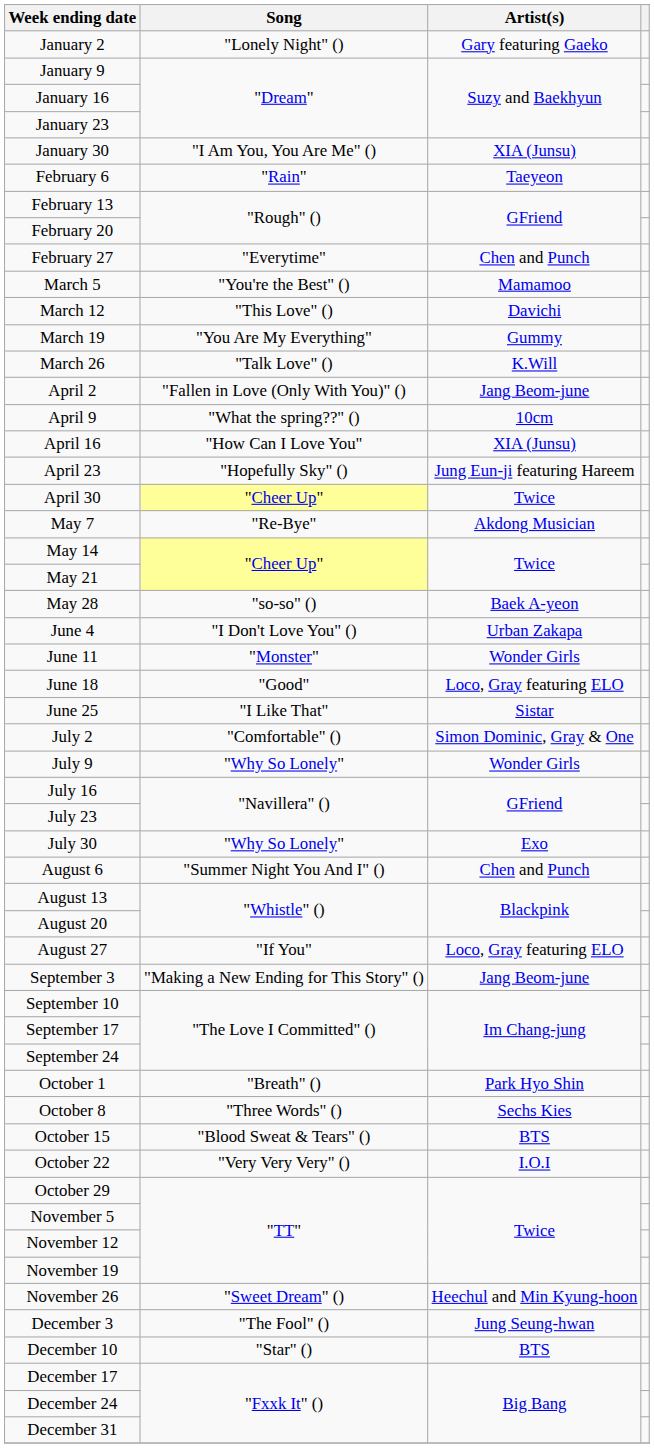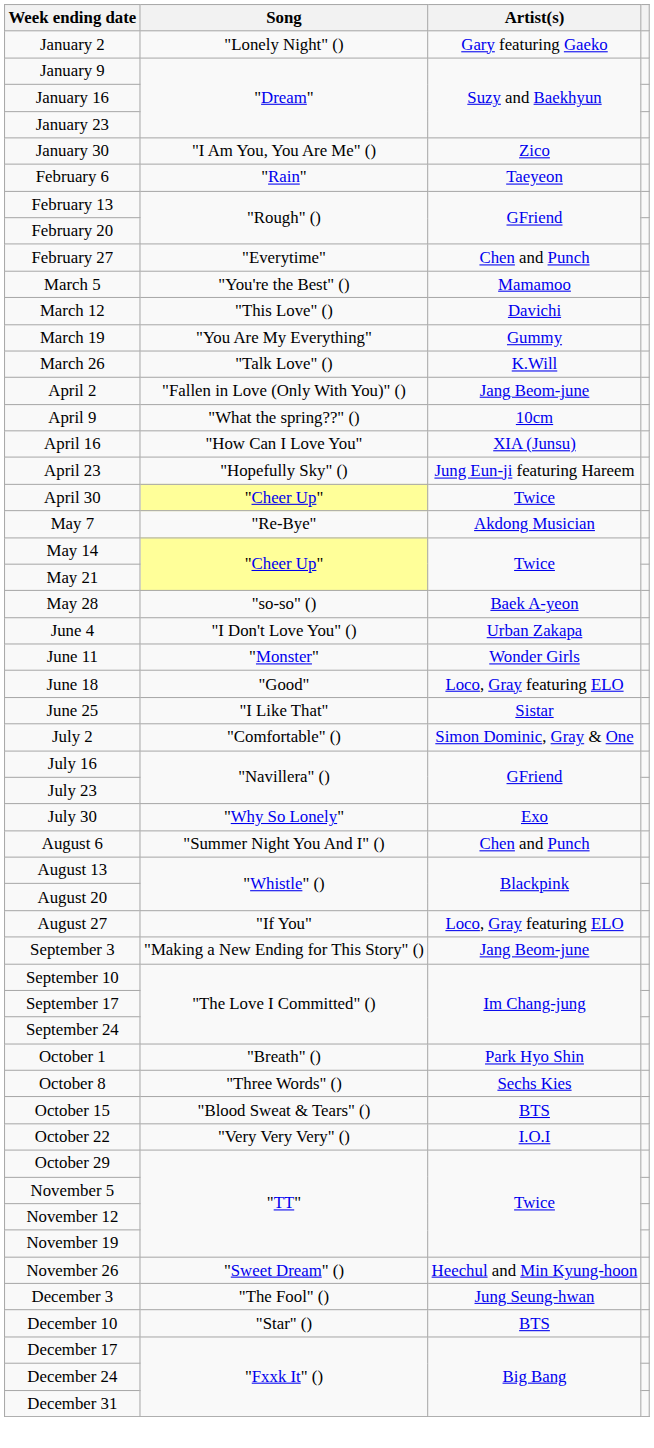 <table class="wikitable sortable plainrowheaders" style="text-align:center">
 <tr>
 <th>Week ending date</th>
 <th>Song</th>
 <th>Artist(s)</th>
 <th></th>
 </tr>
 <tr>
 <td>January 2</td>
 <td>"Lonely Night" ()</td>
 <td><a href='#'>Gary</a> featuring <a href='#'>Gaeko</a></td>
 <td></td>
 </tr>
 <tr>
 <td>January 9</td>
 <td rowspan="3">"<a href='#'>Dream</a>"</td>
 <td rowspan="3"><a href='#'>Suzy</a> and <a href='#'>Baekhyun</a></td>
 <td></td>
 </tr>
 <tr>
 <td>January 16</td>
 <td></td>
 </tr>
 <tr>
 <td>January 23</td>
 <td></td>
 </tr>
 <tr>
 <td>January 30</td>
 <td>"I Am You, You Are Me" ()</td>
-<td><a href='#'>XIA (Junsu)</a></td>
+<td><a href='#'>Zico</a></td>
 <td></td>
 </tr>
 <tr>
 <td>February 6</td>
 <td>"<a href='#'>Rain</a>"</td>
 <td><a href='#'>Taeyeon</a></td>
 <td></td>
 </tr>
 <tr>
 <td>February 13</td>
 <td rowspan="2">"Rough" ()</td>
 <td rowspan="2"><a href='#'>GFriend</a></td>
 <td></td>
 </tr>
 <tr>
 <td>February 20</td>
 <td></td>
 </tr>
 <tr>
 <td>February 27</td>
 <td>"Everytime"</td>
 <td><a href='#'>Chen</a> and <a href='#'>Punch</a></td>
 <td></td>
 </tr>
 <tr>
 <td>March 5</td>
 <td>"You're the Best" ()</td>
 <td><a href='#'>Mamamoo</a></td>
 <td></td>
 </tr>
 <tr>
 <td>March 12</td>
 <td>"This Love" ()</td>
 <td><a href='#'>Davichi</a></td>
 <td></td>
 </tr>
 <tr>
 <td>March 19</td>
 <td>"You Are My Everything"</td>
 <td><a href='#'>Gummy</a></td>
 <td></td>
 </tr>
 <tr>
 <td>March 26</td>
 <td>"Talk Love" ()</td>
 <td><a href='#'>K.Will</a></td>
 <td></td>
 </tr>
 <tr>
 <td>April 2</td>
 <td>"Fallen in Love (Only With You)" ()</td>
 <td><a href='#'>Jang Beom-june</a></td>
 <td></td>
 </tr>
 <tr>
 <td>April 9</td>
 <td>"What the spring??" ()</td>
 <td><a href='#'>10cm</a></td>
 <td></td>
 </tr>
 <tr>
 <td>April 16</td>
 <td>"How Can I Love You"</td>
 <td><a href='#'>XIA (Junsu)</a></td>
 <td></td>
 </tr>
 <tr>
 <td>April 23</td>
 <td>"Hopefully Sky" ()</td>
 <td><a href='#'>Jung Eun-ji</a> featuring Hareem</td>
 <td></td>
 </tr>
 <tr>
 <td>April 30</td>
 <td bgcolor=#FFFF99>"<a href='#'>Cheer Up</a>" </td>
 <td><a href='#'>Twice</a></td>
 <td></td>
 </tr>
 <tr>
 <td>May 7</td>
 <td>"Re-Bye"</td>
 <td><a href='#'>Akdong Musician</a></td>
 <td></td>
 </tr>
 <tr>
 <td>May 14</td>
 <td bgcolor=#FFFF99 rowspan=2>"<a href='#'>Cheer Up</a>" </td>
 <td rowspan="2"><a href='#'>Twice</a></td>
 <td></td>
 </tr>
 <tr>
 <td>May 21</td>
 <td></td>
 </tr>
 <tr>
 <td>May 28</td>
 <td>"so-so" ()</td>
 <td><a href='#'>Baek A-yeon</a></td>
 <td></td>
 </tr>
 <tr>
 <td>June 4</td>
 <td>"I Don't Love You" ()</td>
 <td><a href='#'>Urban Zakapa</a></td>
 <td></td>
 </tr>
 <tr>
 <td>June 11</td>
 <td>"<a href='#'>Monster</a>"</td>
 <td><a href='#'>Wonder Girls</a></td>
 <td></td>
 </tr>
 <tr>
 <td>June 18</td>
 <td>"Good"</td>
 <td><a href='#'>Loco</a>, <a href='#'>Gray</a> featuring <a href='#'>ELO</a></td>
 <td></td>
 </tr>
 <tr>
 <td>June 25</td>
 <td>"I Like That"</td>
 <td><a href='#'>Sistar</a></td>
 <td></td>
 </tr>
 <tr>
 <td>July 2</td>
 <td>"Comfortable" ()</td>
 <td><a href='#'>Simon Dominic</a>, <a href='#'>Gray</a> & <a href='#'>One</a></td>
-<td></td>
-</tr>
-<tr>
-<td>July 9</td>
-<td>"<a href='#'>Why So Lonely</a>"</td>
-<td><a href='#'>Wonder Girls</a></td>
 <td></td>
 </tr>
 <tr>
 <td>July 16</td>
 <td rowspan="2">"Navillera" ()</td>
 <td rowspan="2"><a href='#'>GFriend</a></td>
 <td></td>
 </tr>
 <tr>
 <td>July 23</td>
 <td></td>
 </tr>
 <tr>
 <td>July 30</td>
 <td>"<a href='#'>Why So Lonely</a>"</td>
 <td><a href='#'>Exo</a></td>
 <td></td>
 </tr>
 <tr>
 <td>August 6</td>
 <td>"Summer Night You And I" ()</td>
 <td><a href='#'>Chen</a> and <a href='#'>Punch</a></td>
 <td></td>
 </tr>
 <tr>
 <td>August 13</td>
 <td rowspan="2">"<a href='#'>Whistle</a>" ()</td>
 <td rowspan="2"><a href='#'>Blackpink</a></td>
 <td></td>
 </tr>
 <tr>
 <td>August 20</td>
 <td></td>
 </tr>
 <tr>
 <td>August 27</td>
 <td>"If You"</td>
 <td><a href='#'>Loco</a>, <a href='#'>Gray</a> featuring <a href='#'>ELO</a></td>
 <td></td>
 </tr>
 <tr>
 <td>September 3</td>
 <td>"Making a New Ending for This Story" ()</td>
 <td><a href='#'>Jang Beom-june</a></td>
 <td></td>
 </tr>
 <tr>
 <td>September 10</td>
 <td rowspan="3">"The Love I Committed" ()</td>
 <td rowspan="3"><a href='#'>Im Chang-jung</a></td>
 <td></td>
 </tr>
 <tr>
 <td>September 17</td>
 <td></td>
 </tr>
 <tr>
 <td>September 24</td>
 <td></td>
 </tr>
 <tr>
 <td>October 1</td>
 <td>"Breath" ()</td>
 <td><a href='#'>Park Hyo Shin</a></td>
 <td></td>
 </tr>
 <tr>
 <td>October 8</td>
 <td>"Three Words" ()</td>
 <td><a href='#'>Sechs Kies</a></td>
 <td></td>
 </tr>
 <tr>
 <td>October 15</td>
 <td>"Blood Sweat & Tears" ()</td>
 <td><a href='#'>BTS</a></td>
 <td></td>
 </tr>
 <tr>
 <td>October 22</td>
 <td>"Very Very Very" ()</td>
 <td><a href='#'>I.O.I</a></td>
 <td></td>
 </tr>
 <tr>
 <td>October 29</td>
 <td rowspan="4">"<a href='#'>TT</a>"</td>
 <td rowspan="4"><a href='#'>Twice</a></td>
 <td></td>
 </tr>
 <tr>
 <td>November 5</td>
 <td></td>
 </tr>
 <tr>
 <td>November 12</td>
 <td></td>
 </tr>
 <tr>
 <td>November 19</td>
 <td></td>
 </tr>
 <tr>
 <td>November 26</td>
 <td>"<a href='#'>Sweet Dream</a>" ()</td>
 <td><a href='#'>Heechul</a> and <a href='#'>Min Kyung-hoon</a></td>
 <td></td>
 </tr>
 <tr>
 <td>December 3</td>
 <td>"The Fool" ()</td>
 <td><a href='#'>Jung Seung-hwan</a></td>
 <td></td>
 </tr>
 <tr>
 <td>December 10</td>
 <td>"Star" ()</td>
 <td><a href='#'>BTS</a></td>
 <td></td>
 </tr>
 <tr>
 <td>December 17</td>
 <td rowspan="3">"<a href='#'>Fxxk It</a>" ()</td>
 <td rowspan="3"><a href='#'>Big Bang</a></td>
 <td></td>
 </tr>
 <tr>
 <td>December 24</td>
 <td></td>
 </tr>
 <tr>
 <td>December 31</td>
 <td></td>
 </tr>
 <tr>
 </tr>
 </table>
